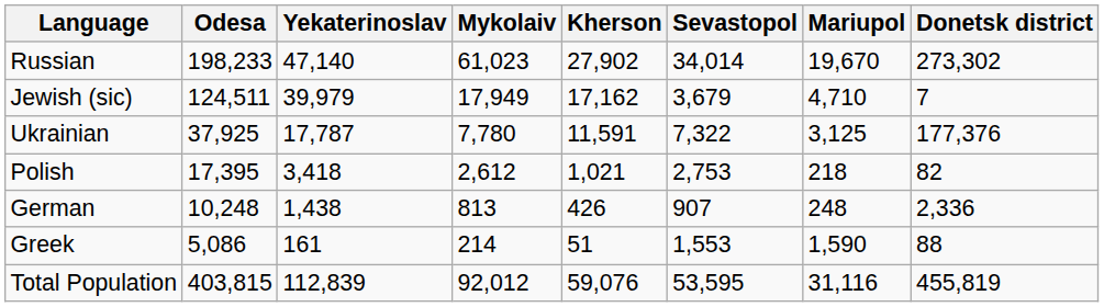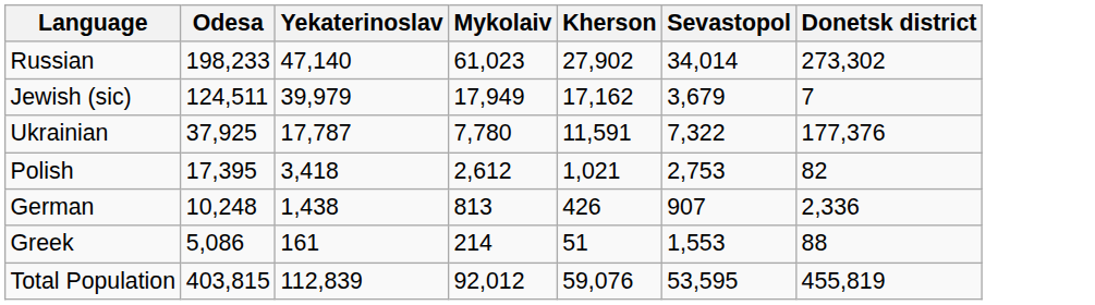 <table class="wikitable">
 <tr>
 <th>Language</th>
 <th>Odesa</th>
 <th>Yekaterinoslav</th>
 <th>Mykolaiv</th>
 <th>Kherson</th>
 <th>Sevastopol</th>
-<th>Mariupol</th>
 <th>Donetsk district</th>
 </tr>
 <tr>
 <td>Russian</td>
 <td>198,233</td>
 <td>47,140</td>
 <td>61,023</td>
 <td>27,902</td>
 <td>34,014</td>
-<td>19,670</td>
 <td>273,302</td>
 </tr>
 <tr>
 <td>Jewish (sic)</td>
 <td>124,511</td>
 <td>39,979</td>
 <td>17,949</td>
 <td>17,162</td>
 <td>3,679</td>
-<td>4,710</td>
 <td>7</td>
 </tr>
 <tr>
 <td>Ukrainian</td>
 <td>37,925</td>
 <td>17,787</td>
 <td>7,780</td>
 <td>11,591</td>
 <td>7,322</td>
-<td>3,125</td>
 <td>177,376</td>
 </tr>
 <tr>
 <td>Polish</td>
 <td>17,395</td>
 <td>3,418</td>
 <td>2,612</td>
 <td>1,021</td>
 <td>2,753</td>
-<td>218</td>
 <td>82</td>
 </tr>
 <tr>
 <td>German</td>
 <td>10,248</td>
 <td>1,438</td>
 <td>813</td>
 <td>426</td>
 <td>907</td>
-<td>248</td>
 <td>2,336</td>
 </tr>
 <tr>
 <td>Greek</td>
 <td>5,086</td>
 <td>161</td>
 <td>214</td>
 <td>51</td>
 <td>1,553</td>
-<td>1,590</td>
 <td>88</td>
 </tr>
 <tr>
 <td>Total Population</td>
 <td>403,815</td>
 <td>112,839</td>
 <td>92,012</td>
 <td>59,076</td>
 <td>53,595</td>
-<td>31,116</td>
 <td>455,819</td>
 </tr>
 </table>
